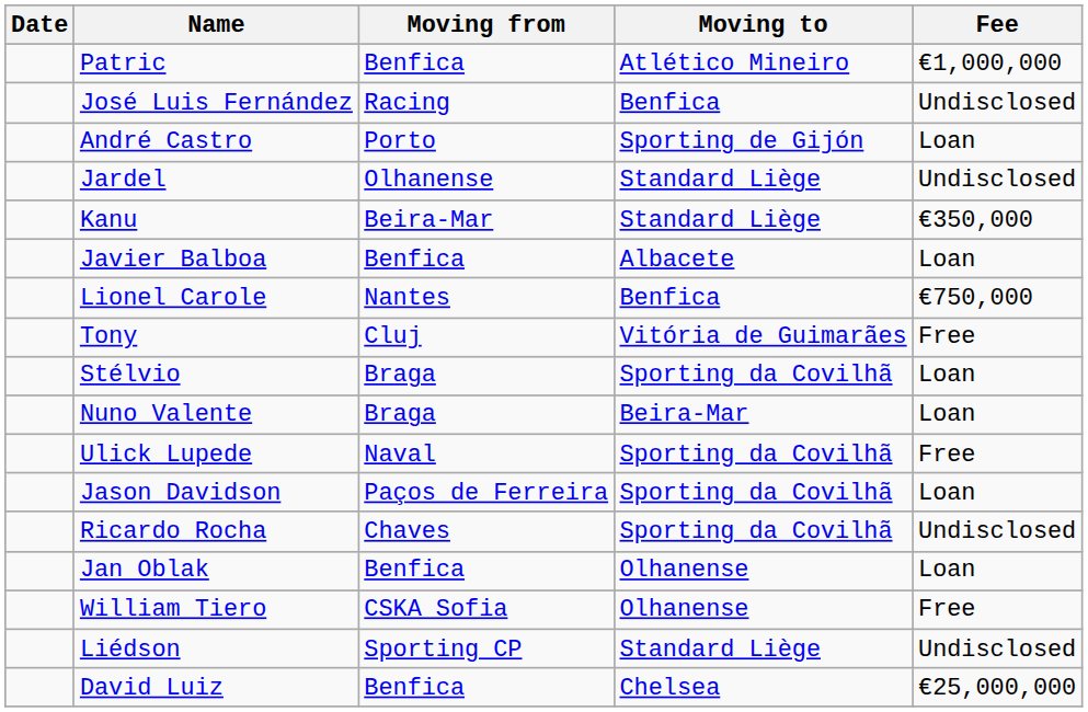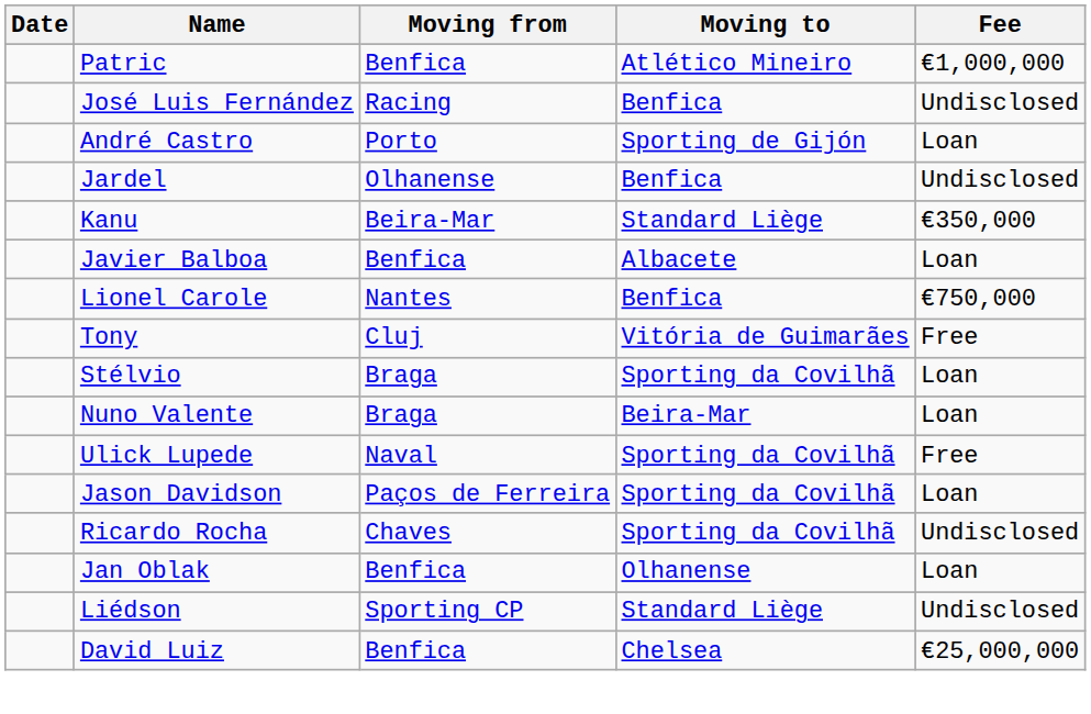 <table class="wikitable sortable">
 <tr>
 <th>Date</th>
 <th>Name</th>
 <th>Moving from</th>
 <th>Moving to</th>
 <th>Fee</th>
 </tr>
 <tr>
 <td><strong></strong></td>
 <td> <a href='#'>Patric</a></td>
 <td> <a href='#'>Benfica</a></td>
 <td> <a href='#'>Atlético Mineiro</a></td>
 <td>€1,000,000</td>
 </tr>
 <tr>
 <td><strong></strong></td>
 <td> <a href='#'>José Luis Fernández</a></td>
 <td> <a href='#'>Racing</a></td>
 <td> <a href='#'>Benfica</a></td>
 <td>Undisclosed</td>
 </tr>
 <tr>
 <td><strong></strong></td>
 <td> <a href='#'>André Castro</a></td>
 <td> <a href='#'>Porto</a></td>
 <td> <a href='#'>Sporting de Gijón</a></td>
 <td>Loan</td>
 </tr>
 <tr>
 <td><strong></strong></td>
 <td> <a href='#'>Jardel</a></td>
 <td> <a href='#'>Olhanense</a></td>
-<td> <a href='#'>Standard Liège</a></td>
+<td> <a href='#'>Benfica</a></td>
 <td>Undisclosed</td>
 </tr>
 <tr>
 <td><strong></strong></td>
 <td> <a href='#'>Kanu</a></td>
 <td> <a href='#'>Beira-Mar</a></td>
 <td> <a href='#'>Standard Liège</a></td>
 <td>€350,000</td>
 </tr>
 <tr>
 <td><strong></strong></td>
 <td> <a href='#'>Javier Balboa</a></td>
 <td> <a href='#'>Benfica</a></td>
 <td> <a href='#'>Albacete</a></td>
 <td>Loan</td>
 </tr>
 <tr>
 <td><strong></strong></td>
 <td> <a href='#'>Lionel Carole</a></td>
 <td> <a href='#'>Nantes</a></td>
 <td> <a href='#'>Benfica</a></td>
 <td>€750,000</td>
 </tr>
 <tr>
 <td><strong></strong></td>
 <td> <a href='#'>Tony</a></td>
 <td> <a href='#'>Cluj</a></td>
 <td> <a href='#'>Vitória de Guimarães</a></td>
 <td>Free</td>
 </tr>
 <tr>
 <td><strong></strong></td>
 <td> <a href='#'>Stélvio</a></td>
 <td> <a href='#'>Braga</a></td>
 <td> <a href='#'>Sporting da Covilhã</a></td>
 <td>Loan</td>
 </tr>
 <tr>
 <td><strong></strong></td>
 <td> <a href='#'>Nuno Valente</a></td>
 <td> <a href='#'>Braga</a></td>
 <td> <a href='#'>Beira-Mar</a></td>
 <td>Loan</td>
 </tr>
 <tr>
 <td><strong></strong></td>
 <td> <a href='#'>Ulick Lupede</a></td>
 <td> <a href='#'>Naval</a></td>
 <td> <a href='#'>Sporting da Covilhã</a></td>
 <td>Free</td>
 </tr>
 <tr>
 <td><strong></strong></td>
 <td> <a href='#'>Jason Davidson</a></td>
 <td> <a href='#'>Paços de Ferreira</a></td>
 <td> <a href='#'>Sporting da Covilhã</a></td>
 <td>Loan</td>
 </tr>
 <tr>
 <td><strong></strong></td>
 <td> <a href='#'>Ricardo Rocha</a></td>
 <td> <a href='#'>Chaves</a></td>
 <td> <a href='#'>Sporting da Covilhã</a></td>
 <td>Undisclosed</td>
 </tr>
 <tr>
 <td><strong></strong></td>
 <td> <a href='#'>Jan Oblak</a></td>
 <td> <a href='#'>Benfica</a></td>
 <td> <a href='#'>Olhanense</a></td>
 <td>Loan</td>
 </tr>
 <tr>
 <td><strong></strong></td>
-<td> <a href='#'>William Tiero</a></td>
-<td> <a href='#'>CSKA Sofia</a></td>
-<td> <a href='#'>Olhanense</a></td>
-<td>Free</td>
-</tr>
-<tr>
-<td><strong></strong></td>
 <td> <a href='#'>Liédson</a></td>
 <td> <a href='#'>Sporting CP</a></td>
 <td> <a href='#'>Standard Liège</a></td>
 <td>Undisclosed</td>
 </tr>
 <tr>
 <td><strong></strong></td>
 <td> <a href='#'>David Luiz</a></td>
 <td> <a href='#'>Benfica</a></td>
 <td> <a href='#'>Chelsea</a></td>
 <td>€25,000,000</td>
 </tr>
 </table>
